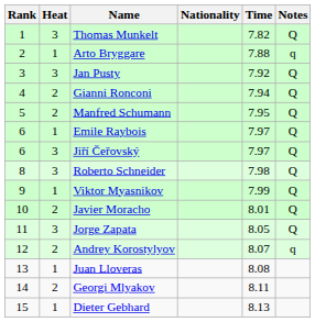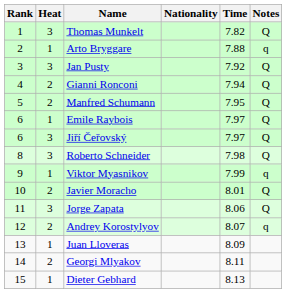 <table class="wikitable sortable" style="text-align:center">
 <tr>
 <th>Rank</th>
 <th>Heat</th>
 <th>Name</th>
 <th>Nationality</th>
 <th>Time</th>
 <th>Notes</th>
 </tr>
 <tr bgcolor=ccffcc>
 <td>1</td>
 <td>3</td>
 <td align="left"><a href='#'>Thomas Munkelt</a></td>
 <td align=left></td>
 <td>7.82</td>
 <td>Q</td>
 </tr>
 <tr bgcolor=ccffcc>
 <td>2</td>
 <td>1</td>
 <td align="left"><a href='#'>Arto Bryggare</a></td>
 <td align=left></td>
 <td>7.88</td>
 <td>q</td>
 </tr>
 <tr bgcolor=ccffcc>
 <td>3</td>
 <td>3</td>
 <td align="left"><a href='#'>Jan Pusty</a></td>
 <td align=left></td>
 <td>7.92</td>
 <td>Q</td>
 </tr>
 <tr bgcolor=ccffcc>
 <td>4</td>
 <td>2</td>
 <td align="left"><a href='#'>Gianni Ronconi</a></td>
 <td align=left></td>
 <td>7.94</td>
 <td>Q</td>
 </tr>
 <tr bgcolor=ccffcc>
 <td>5</td>
 <td>2</td>
 <td align="left"><a href='#'>Manfred Schumann</a></td>
 <td align=left></td>
 <td>7.95</td>
 <td>Q</td>
 </tr>
 <tr bgcolor=ccffcc>
 <td>6</td>
 <td>1</td>
 <td align="left"><a href='#'>Emile Raybois</a></td>
 <td align=left></td>
 <td>7.97</td>
 <td>Q</td>
 </tr>
 <tr bgcolor=ccffcc>
 <td>6</td>
 <td>3</td>
 <td align="left"><a href='#'>Jiří Čeřovský</a></td>
 <td align=left></td>
 <td>7.97</td>
 <td>Q</td>
 </tr>
 <tr bgcolor=ddffdd>
 <td>8</td>
 <td>3</td>
 <td align="left"><a href='#'>Roberto Schneider</a></td>
 <td align=left></td>
 <td>7.98</td>
 <td>Q</td>
 </tr>
 <tr bgcolor=ccffcc>
 <td>9</td>
 <td>1</td>
 <td align="left"><a href='#'>Viktor Myasnikov</a></td>
 <td align=left></td>
 <td>7.99</td>
-<td>Q</td>
+<td>q</td>
 </tr>
 <tr bgcolor=ccffcc>
 <td>10</td>
 <td>2</td>
 <td align="left"><a href='#'>Javier Moracho</a></td>
 <td align=left></td>
 <td>8.01</td>
 <td>Q</td>
 </tr>
 <tr bgcolor=ddffdd>
 <td>11</td>
 <td>3</td>
 <td align="left"><a href='#'>Jorge Zapata</a></td>
 <td align=left></td>
-<td>8.05</td>
+<td>8.06</td>
 <td>Q</td>
 </tr>
 <tr bgcolor=ddffdd>
 <td>12</td>
 <td>2</td>
 <td align="left"><a href='#'>Andrey Korostylyov</a></td>
 <td align=left></td>
 <td>8.07</td>
 <td>q</td>
 </tr>
 <tr>
 <td>13</td>
 <td>1</td>
 <td align="left"><a href='#'>Juan Lloveras</a></td>
 <td align=left></td>
-<td>8.08</td>
+<td>8.09</td>
 <td></td>
 </tr>
 <tr>
 <td>14</td>
 <td>2</td>
 <td align="left"><a href='#'>Georgi Mlyakov</a></td>
 <td align=left></td>
 <td>8.11</td>
 <td></td>
 </tr>
 <tr>
 <td>15</td>
 <td>1</td>
 <td align="left"><a href='#'>Dieter Gebhard</a></td>
 <td align=left></td>
 <td>8.13</td>
 <td></td>
 </tr>
 </table>
